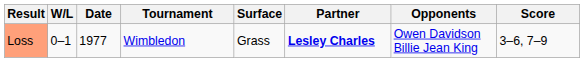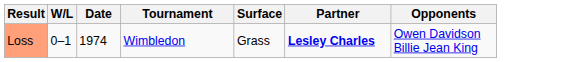 <table class="sortable wikitable">
 <tr>
 <th style="width:40px">Result</th>
 <th style="width:30px" class="unsortable">W/L</th>
 <th style="width:50px">Date</th>
 <th style="width:140px">Tournament</th>
 <th style="width:50px">Surface</th>
 <th style="width:130px">Partner</th>
 <th style="width:130px">Opponents</th>
-<th style="width:100px" class="unsortable">Score</th>
 </tr>
 <tr>
 <td style="background:#ffa07a;">Loss</td>
 <td>0–1</td>
-<td>1977</td>
+<td>1974</td>
 <td><a href='#'>Wimbledon</a></td>
 <td>Grass</td>
 <td><strong> <a href='#'>Lesley Charles</a></strong></td>
 <td> <a href='#'>Owen Davidson</a><br> <a href='#'>Billie Jean King</a></td>
-<td>3–6, 7–9</td>
 </tr>
 </table>
